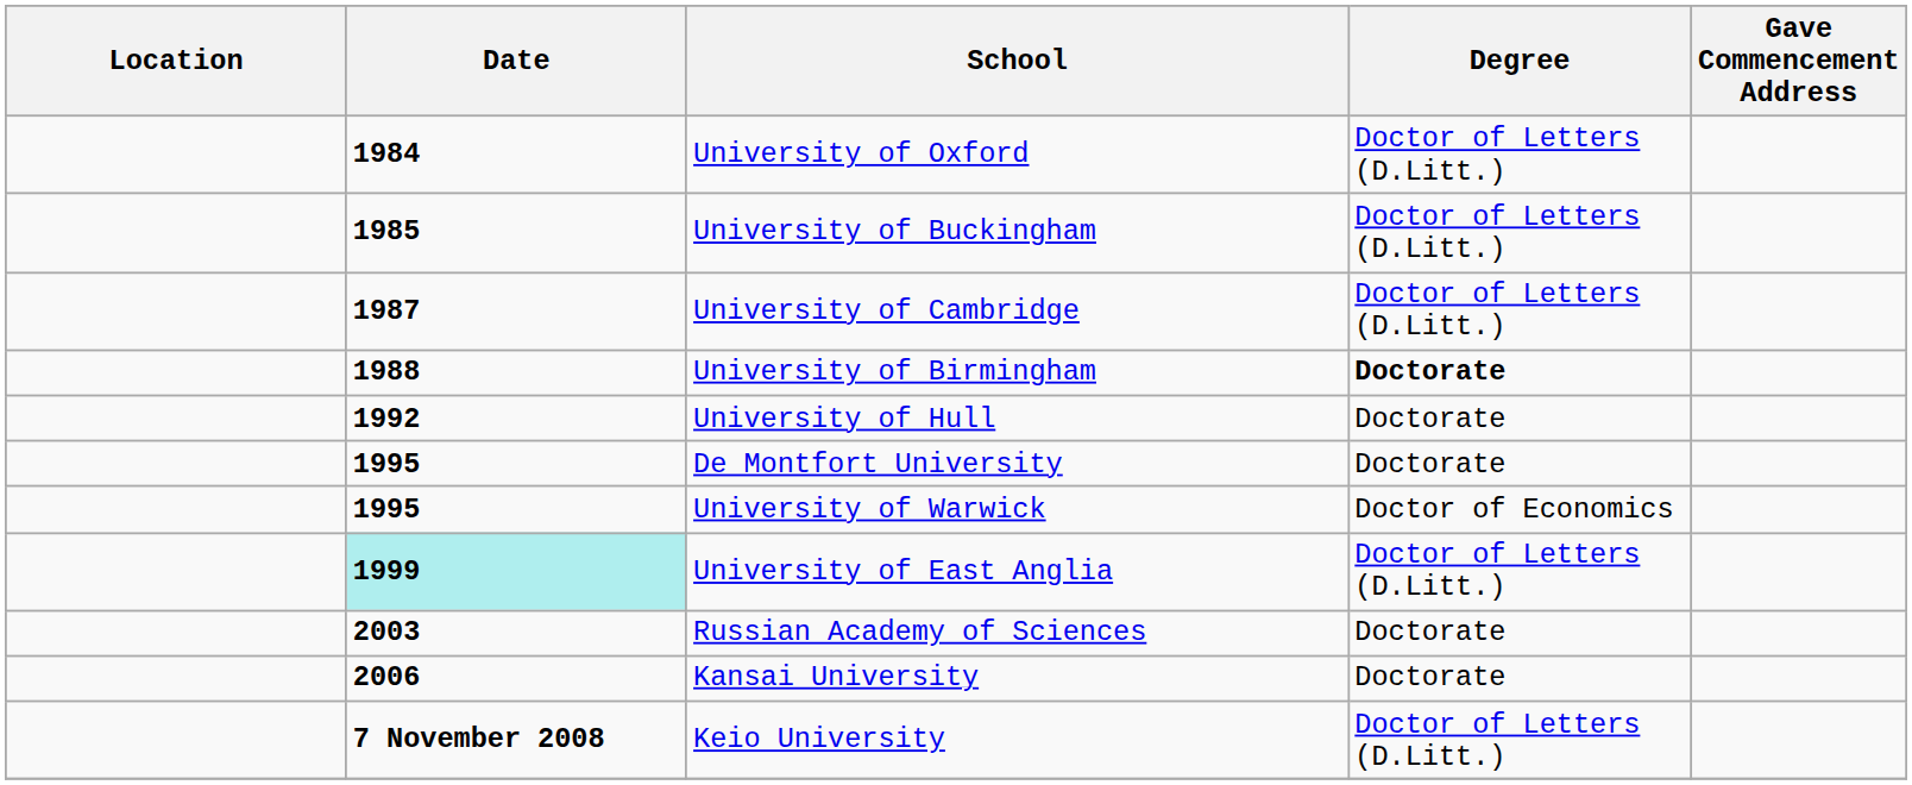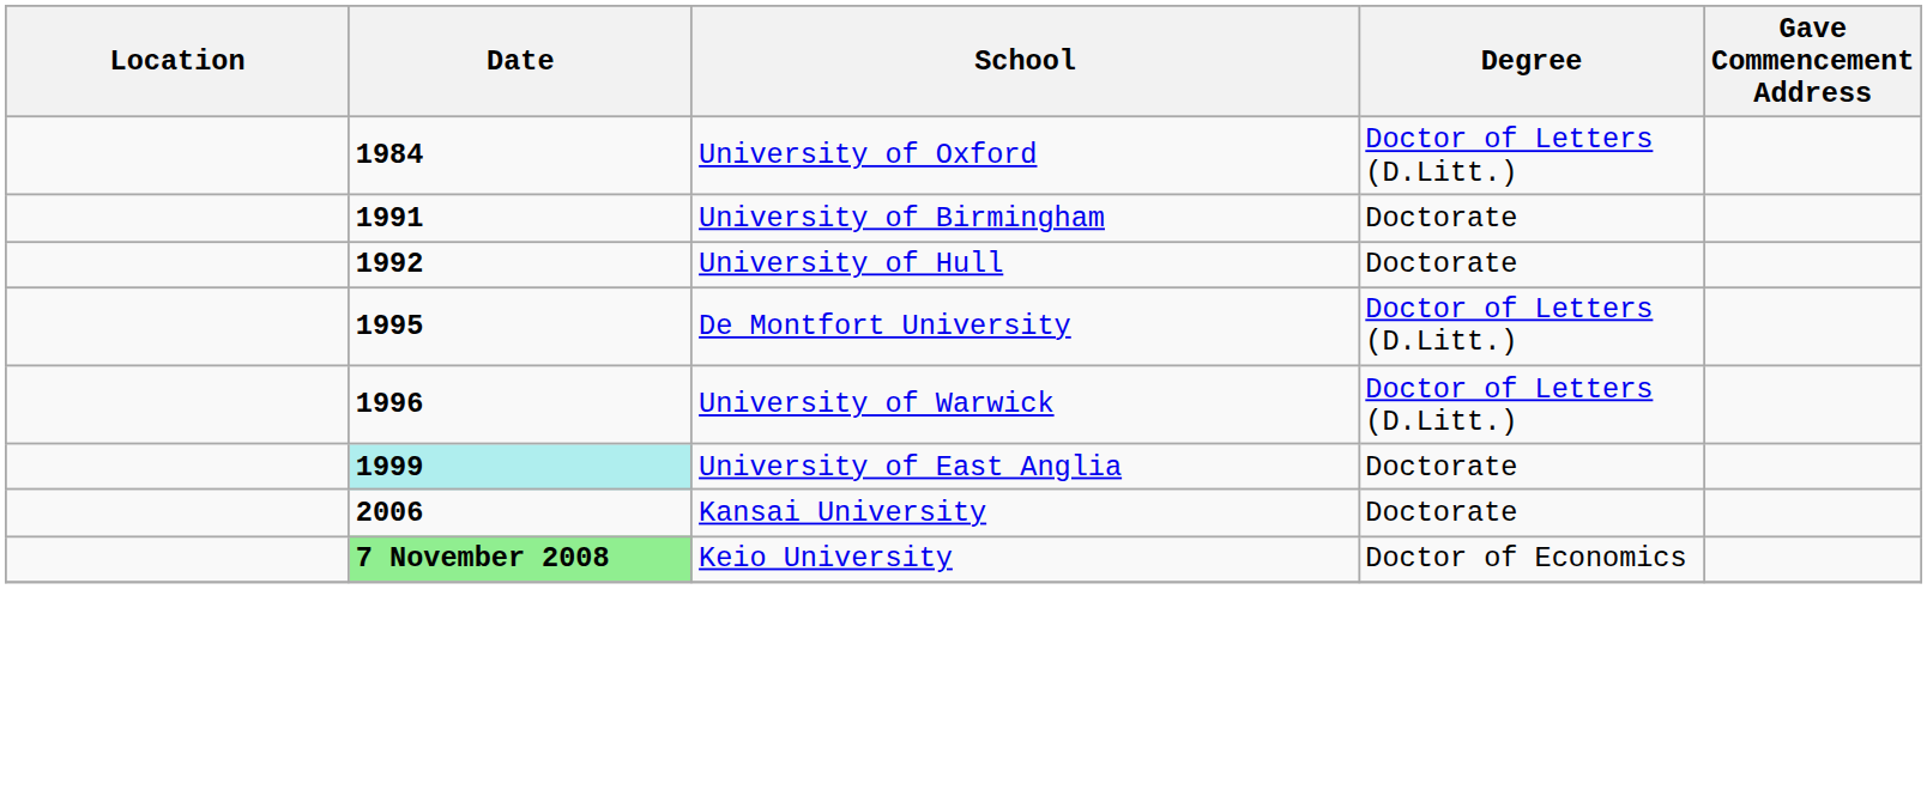 <table class="wikitable" style="width:100%;">
 <tr>
 <th style="width:20%;">Location</th>
 <th style="width:20%;">Date</th>
 <th style="width:40%;">School</th>
 <th style="width:20%;">Degree</th>
 <th style="width:20%;">Gave Commencement Address</th>
 </tr>
 <tr>
 <td></td>
 <td><strong>1984</strong></td>
 <td><a href='#'>University of Oxford</a></td>
 <td><a href='#'>Doctor of Letters</a> (D.Litt.)</td>
 <td></td>
 </tr>
 <tr>
 <td></td>
-<td><strong>1985</strong></td>
-<td><a href='#'>University of Buckingham</a></td>
-<td><a href='#'>Doctor of Letters</a> (D.Litt.)</td>
-<td></td>
-</tr>
-<tr>
-<td></td>
-<td><strong>1987</strong></td>
-<td><a href='#'>University of Cambridge</a></td>
-<td><a href='#'>Doctor of Letters</a> (D.Litt.)</td>
-<td></td>
-</tr>
-<tr>
-<td></td>
-<td><strong>1988</strong></td>
+<td><strong>1991</strong></td>
 <td><a href='#'>University of Birmingham</a></td>
-<td><strong>Doctorate</strong></td>
+<td>Doctorate</td>
 <td></td>
 </tr>
 <tr>
 <td></td>
 <td><strong>1992</strong></td>
 <td><a href='#'>University of Hull</a></td>
 <td>Doctorate</td>
 <td></td>
 </tr>
 <tr>
 <td></td>
 <td><strong>1995</strong></td>
 <td><a href='#'>De Montfort University</a></td>
-<td>Doctorate</td>
+<td><a href='#'>Doctor of Letters</a> (D.Litt.)</td>
 <td></td>
 </tr>
 <tr>
 <td></td>
-<td><strong>1995</strong></td>
+<td><strong>1996</strong></td>
 <td><a href='#'>University of Warwick</a></td>
-<td>Doctor of Economics</td>
+<td><a href='#'>Doctor of Letters</a> (D.Litt.)</td>
 <td></td>
 </tr>
 <tr>
 <td></td>
 <td style="background: paleturquoise;"><strong>1999</strong></td>
 <td><a href='#'>University of East Anglia</a></td>
-<td><a href='#'>Doctor of Letters</a> (D.Litt.)</td>
-<td></td>
-</tr>
-<tr>
-<td></td>
-<td><strong>2003</strong></td>
-<td><a href='#'>Russian Academy of Sciences</a></td>
 <td>Doctorate</td>
 <td></td>
 </tr>
 <tr>
 <td></td>
 <td><strong>2006</strong></td>
 <td><a href='#'>Kansai University</a></td>
 <td>Doctorate</td>
 <td></td>
 </tr>
 <tr>
 <td></td>
-<td><strong>7 November 2008</strong></td>
+<td style="background: lightgreen;"><strong>7 November 2008</strong></td>
 <td><a href='#'>Keio University</a></td>
-<td><a href='#'>Doctor of Letters</a> (D.Litt.)</td>
+<td>Doctor of Economics</td>
 <td></td>
 </tr>
 <tr>
 </tr>
 </table>
